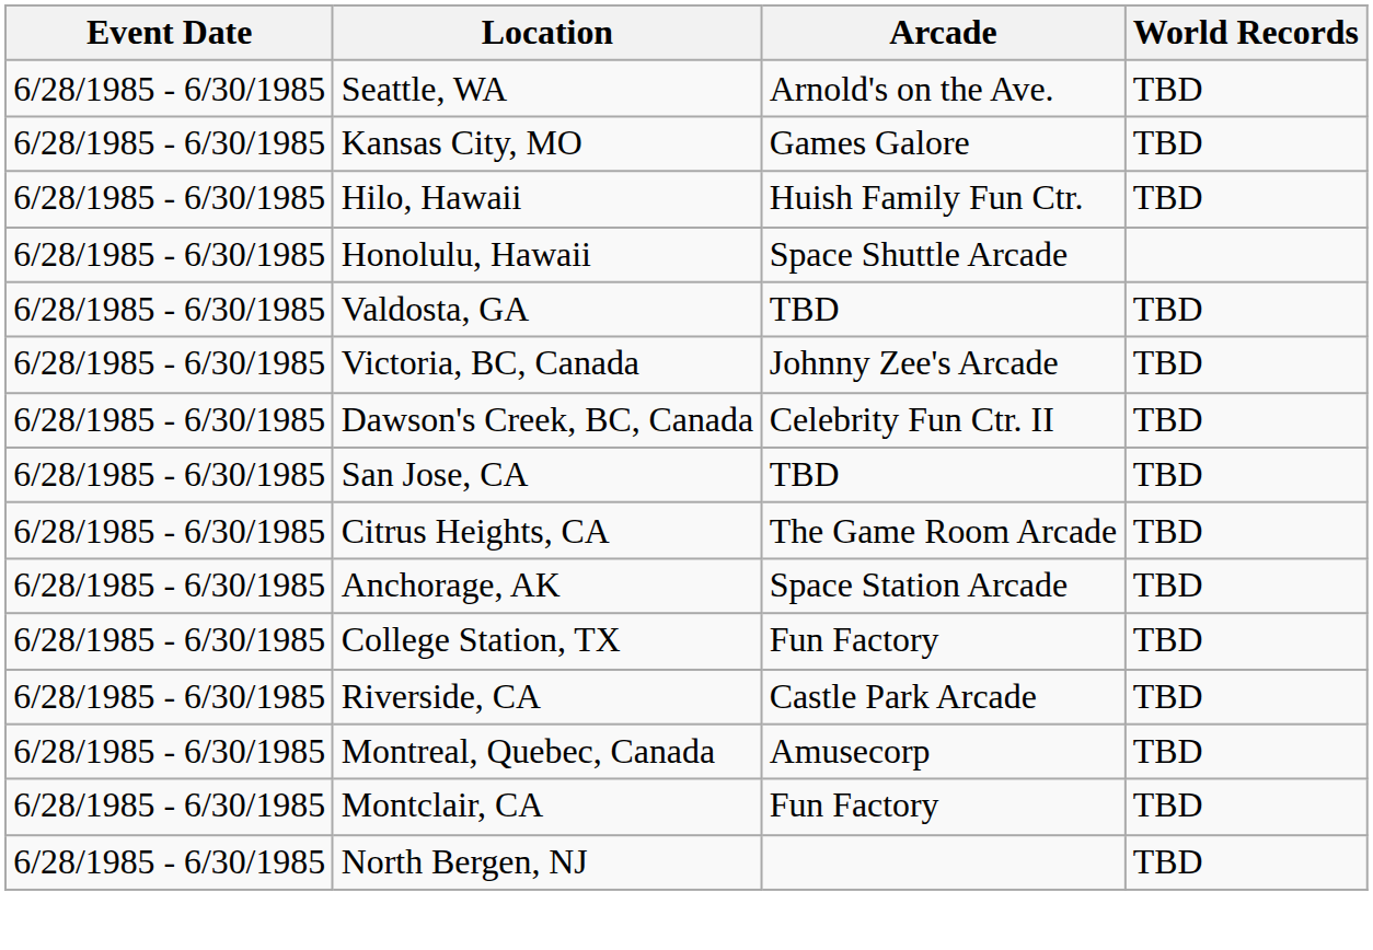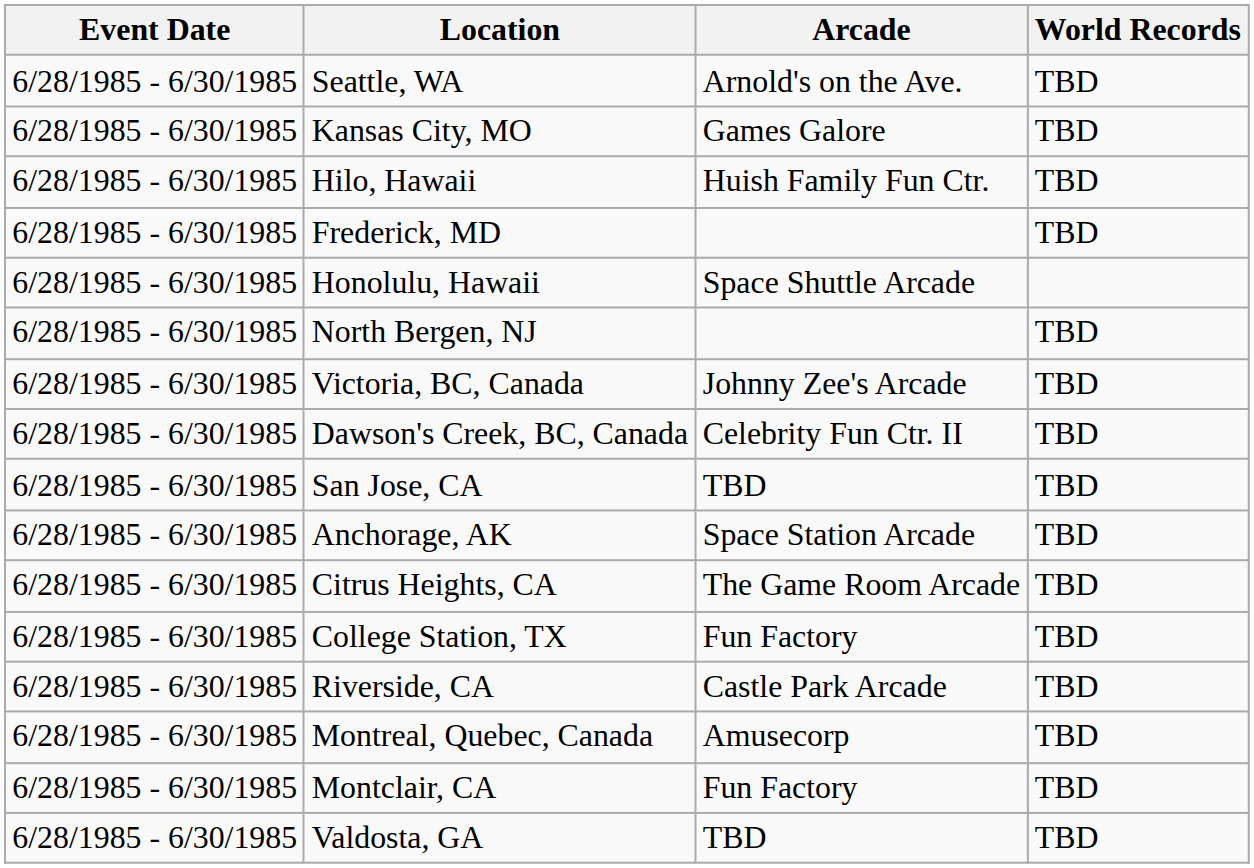 <table class="wikitable">
 <tr>
 <th>Event Date</th>
 <th>Location</th>
 <th>Arcade</th>
 <th>World Records</th>
 </tr>
 <tr>
 <td>6/28/1985 - 6/30/1985</td>
 <td>Seattle, WA</td>
 <td>Arnold's on the Ave.</td>
 <td>TBD</td>
 </tr>
 <tr>
 <td>6/28/1985 - 6/30/1985</td>
 <td>Kansas City, MO</td>
 <td>Games Galore</td>
 <td>TBD</td>
 </tr>
 <tr>
 <td>6/28/1985 - 6/30/1985</td>
 <td>Hilo, Hawaii</td>
 <td>Huish Family Fun Ctr.</td>
 <td>TBD</td>
 </tr>
 <tr>
 <td>6/28/1985 - 6/30/1985</td>
+<td>Frederick, MD</td>
+<td></td>
+<td>TBD</td>
+</tr>
+<tr>
+<td>6/28/1985 - 6/30/1985</td>
 <td>Honolulu, Hawaii</td>
 <td>Space Shuttle Arcade</td>
 </tr>
 <tr>
 <td>6/28/1985 - 6/30/1985</td>
-<td>Valdosta, GA</td>
-<td>TBD</td>
+<td>North Bergen, NJ</td>
+<td></td>
 <td>TBD</td>
 </tr>
 <tr>
 <td>6/28/1985 - 6/30/1985</td>
 <td>Victoria, BC, Canada</td>
 <td>Johnny Zee's Arcade</td>
 <td>TBD</td>
 </tr>
 <tr>
 <td>6/28/1985 - 6/30/1985</td>
 <td>Dawson's Creek, BC, Canada</td>
 <td>Celebrity Fun Ctr. II</td>
 <td>TBD</td>
 </tr>
 <tr>
 <td>6/28/1985 - 6/30/1985</td>
 <td>San Jose, CA</td>
 <td>TBD</td>
 <td>TBD</td>
 </tr>
 <tr>
 <td>6/28/1985 - 6/30/1985</td>
-<td>Citrus Heights, CA</td>
-<td>The Game Room Arcade</td>
+<td>Anchorage, AK</td>
+<td>Space Station Arcade</td>
 <td>TBD</td>
 </tr>
 <tr>
 <td>6/28/1985 - 6/30/1985</td>
-<td>Anchorage, AK</td>
-<td>Space Station Arcade</td>
+<td>Citrus Heights, CA</td>
+<td>The Game Room Arcade</td>
 <td>TBD</td>
 </tr>
 <tr>
 <td>6/28/1985 - 6/30/1985</td>
 <td>College Station, TX</td>
 <td>Fun Factory</td>
 <td>TBD</td>
 </tr>
 <tr>
 <td>6/28/1985 - 6/30/1985</td>
 <td>Riverside, CA</td>
 <td>Castle Park Arcade</td>
 <td>TBD</td>
 </tr>
 <tr>
 <td>6/28/1985 - 6/30/1985</td>
 <td>Montreal, Quebec, Canada</td>
 <td>Amusecorp</td>
 <td>TBD</td>
 </tr>
 <tr>
 <td>6/28/1985 - 6/30/1985</td>
 <td>Montclair, CA</td>
 <td>Fun Factory</td>
 <td>TBD</td>
 </tr>
 <tr>
 <td>6/28/1985 - 6/30/1985</td>
-<td>North Bergen, NJ</td>
-<td></td>
+<td>Valdosta, GA</td>
+<td>TBD</td>
 <td>TBD</td>
 </tr>
 </table>
